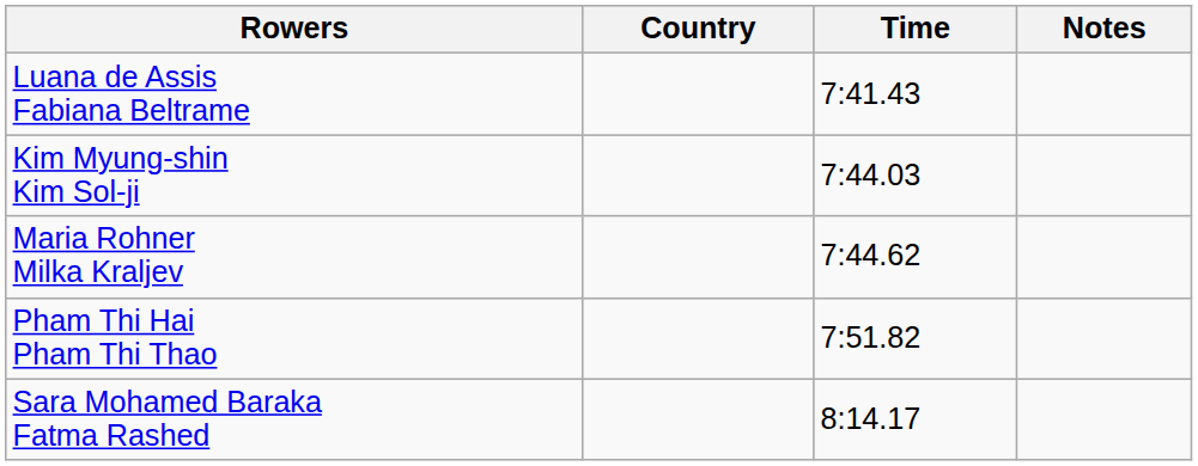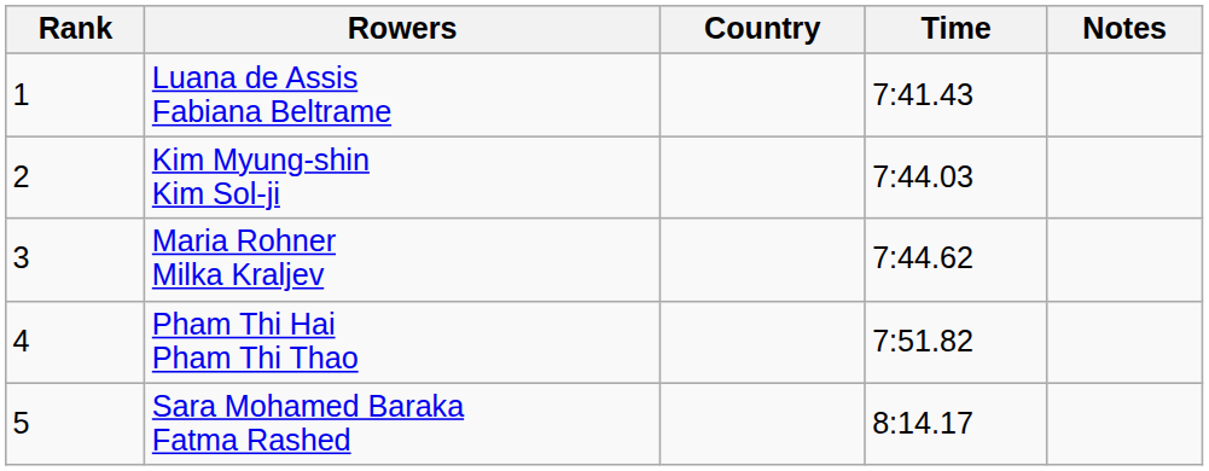 <table class="wikitable sortable" width=50%>
 <tr>
+<th>Rank</th>
 <th>Rowers</th>
 <th>Country</th>
 <th>Time</th>
 <th>Notes</th>
 </tr>
 <tr>
+<td>1</td>
 <td><a href='#'>Luana de Assis</a><br><a href='#'>Fabiana Beltrame</a></td>
 <td></td>
 <td>7:41.43</td>
 <td></td>
 </tr>
 <tr>
+<td>2</td>
 <td><a href='#'>Kim Myung-shin</a><br><a href='#'>Kim Sol-ji</a></td>
 <td></td>
 <td>7:44.03</td>
 <td></td>
 </tr>
 <tr>
+<td>3</td>
 <td><a href='#'>Maria Rohner</a><br><a href='#'>Milka Kraljev</a></td>
 <td></td>
 <td>7:44.62</td>
 <td></td>
 </tr>
 <tr>
+<td>4</td>
 <td><a href='#'>Pham Thi Hai</a><br><a href='#'>Pham Thi Thao</a></td>
 <td></td>
 <td>7:51.82</td>
 <td></td>
 </tr>
 <tr>
+<td>5</td>
 <td><a href='#'>Sara Mohamed Baraka</a><br><a href='#'>Fatma Rashed</a></td>
 <td></td>
 <td>8:14.17</td>
 <td></td>
 </tr>
 </table>
